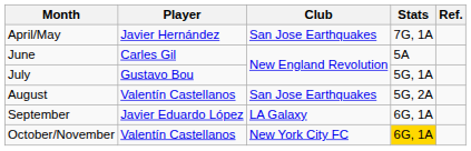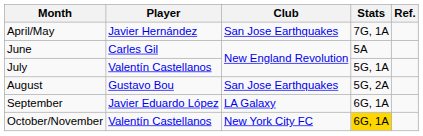 <table class="wikitable">
 <tr>
 <th>Month</th>
 <th>Player</th>
 <th>Club</th>
 <th>Stats</th>
 <th>Ref.</th>
 </tr>
 <tr>
 <td>April/May</td>
 <td> <a href='#'>Javier Hernández</a></td>
 <td><a href='#'>San Jose Earthquakes</a></td>
 <td>7G, 1A</td>
 <td align=center></td>
 </tr>
 <tr>
 <td>June</td>
 <td> <a href='#'>Carles Gil</a></td>
 <td rowspan="2"><a href='#'>New England Revolution</a></td>
 <td>5A</td>
 <td align=center></td>
 </tr>
 <tr>
 <td>July</td>
-<td> <a href='#'>Gustavo Bou</a></td>
+<td> <a href='#'>Valentín Castellanos</a></td>
 <td>5G, 1A</td>
 <td align=center></td>
 </tr>
 <tr>
 <td>August</td>
-<td> <a href='#'>Valentín Castellanos</a></td>
+<td> <a href='#'>Gustavo Bou</a></td>
 <td><a href='#'>San Jose Earthquakes</a></td>
 <td>5G, 2A</td>
 <td align=center></td>
 </tr>
 <tr>
 <td>September</td>
 <td> <a href='#'>Javier Eduardo López</a></td>
 <td><a href='#'>LA Galaxy</a></td>
 <td>6G, 1A</td>
 <td align=center></td>
 </tr>
 <tr>
 <td>October/November</td>
 <td> <a href='#'>Valentín Castellanos</a></td>
 <td><a href='#'>New York City FC</a></td>
 <td style="background: gold;">6G, 1A</td>
 <td align=center></td>
 </tr>
 </table>
